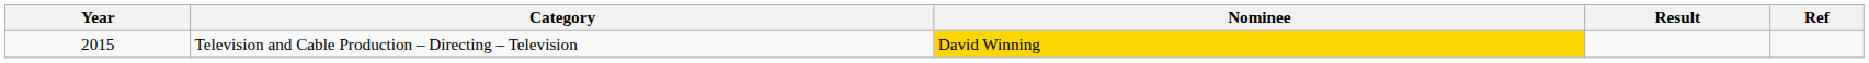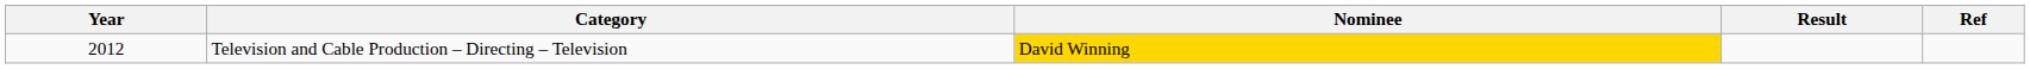 <table class="wikitable" style="width:90%;">
 <tr>
 <th style="width:10%;">Year</th>
 <th style="width:40%;">Category</th>
 <th style="width:35%;">Nominee</th>
 <th style="width:10%;">Result</th>
 <th style="width:5%;">Ref</th>
 </tr>
 <tr>
-<td style="text-align:center;">2015</td>
+<td style="text-align:center;">2012</td>
 <td>Television and Cable Production – Directing – Television</td>
 <td style="background: gold;">David Winning</td>
 <td></td>
 <td style="text-align:center;"></td>
 </tr>
 </table>
